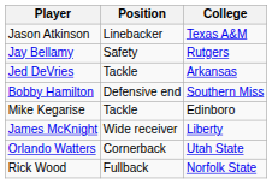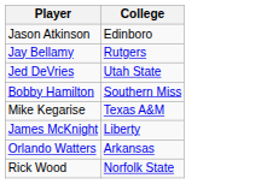 <table class="wikitable">
 <tr>
 <th>Player</th>
-<th>Position</th>
 <th>College</th>
 </tr>
 <tr>
 <td>Jason Atkinson</td>
-<td>Linebacker</td>
-<td><a href='#'>Texas A&M</a></td>
+<td>Edinboro</td>
 </tr>
 <tr>
 <td><a href='#'>Jay Bellamy</a></td>
-<td>Safety</td>
 <td><a href='#'>Rutgers</a></td>
 </tr>
 <tr>
 <td><a href='#'>Jed DeVries</a></td>
-<td>Tackle</td>
-<td><a href='#'>Arkansas</a></td>
+<td><a href='#'>Utah State</a></td>
 </tr>
 <tr>
 <td><a href='#'>Bobby Hamilton</a></td>
-<td>Defensive end</td>
 <td><a href='#'>Southern Miss</a></td>
 </tr>
 <tr>
 <td>Mike Kegarise</td>
-<td>Tackle</td>
-<td>Edinboro</td>
+<td><a href='#'>Texas A&M</a></td>
 </tr>
 <tr>
 <td><a href='#'>James McKnight</a></td>
-<td>Wide receiver</td>
 <td><a href='#'>Liberty</a></td>
 </tr>
 <tr>
 <td><a href='#'>Orlando Watters</a></td>
-<td>Cornerback</td>
-<td><a href='#'>Utah State</a></td>
+<td><a href='#'>Arkansas</a></td>
 </tr>
 <tr>
 <td>Rick Wood</td>
-<td>Fullback</td>
 <td><a href='#'>Norfolk State</a></td>
 </tr>
 </table>
